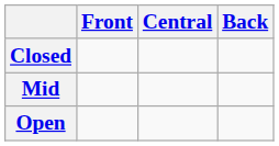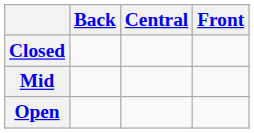 <table class="wikitable" style="text-align: center;">
 <tr>
 <th></th>
+<th><a href='#'>Back</a></th>
+<th><a href='#'>Central</a></th>
 <th><a href='#'>Front</a></th>
-<th><a href='#'>Central</a></th>
-<th><a href='#'>Back</a></th>
 </tr>
 <tr>
 <th><a href='#'>Closed</a></th>
 <td></td>
 <td></td>
 <td></td>
 </tr>
 <tr>
 <th><a href='#'>Mid</a></th>
 <td></td>
 <td></td>
 <td></td>
 </tr>
 <tr>
 <th><a href='#'>Open</a></th>
 <td></td>
 <td></td>
 <td></td>
 </tr>
 </table>
